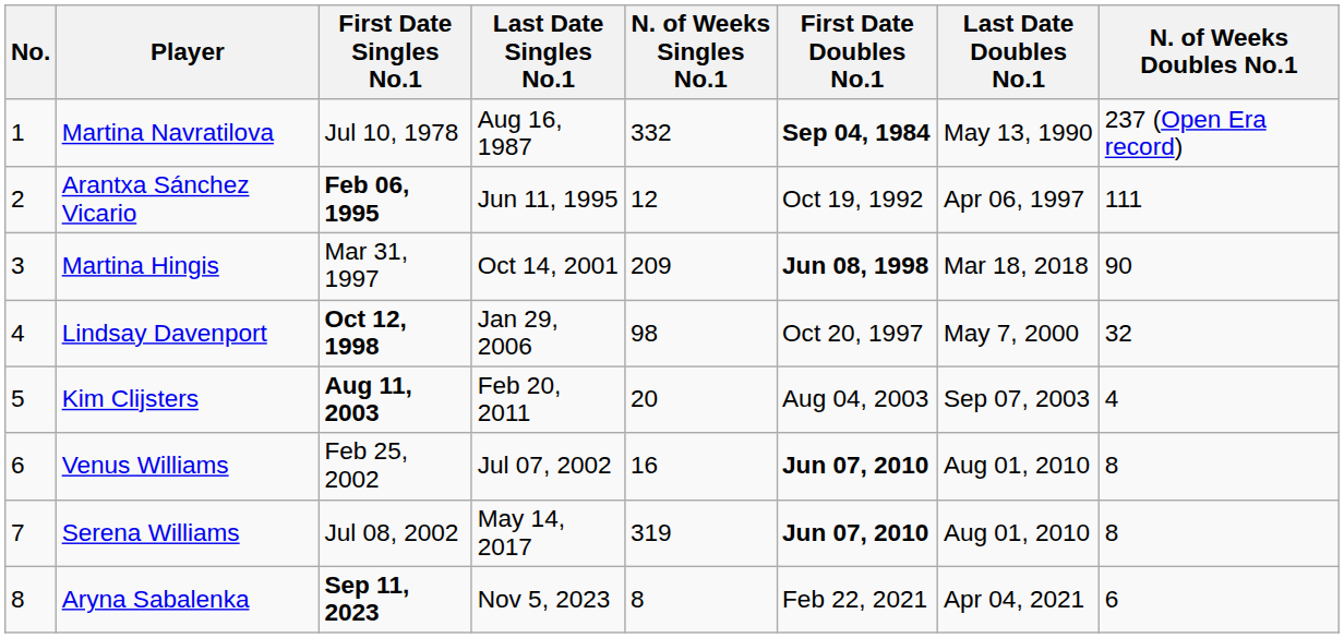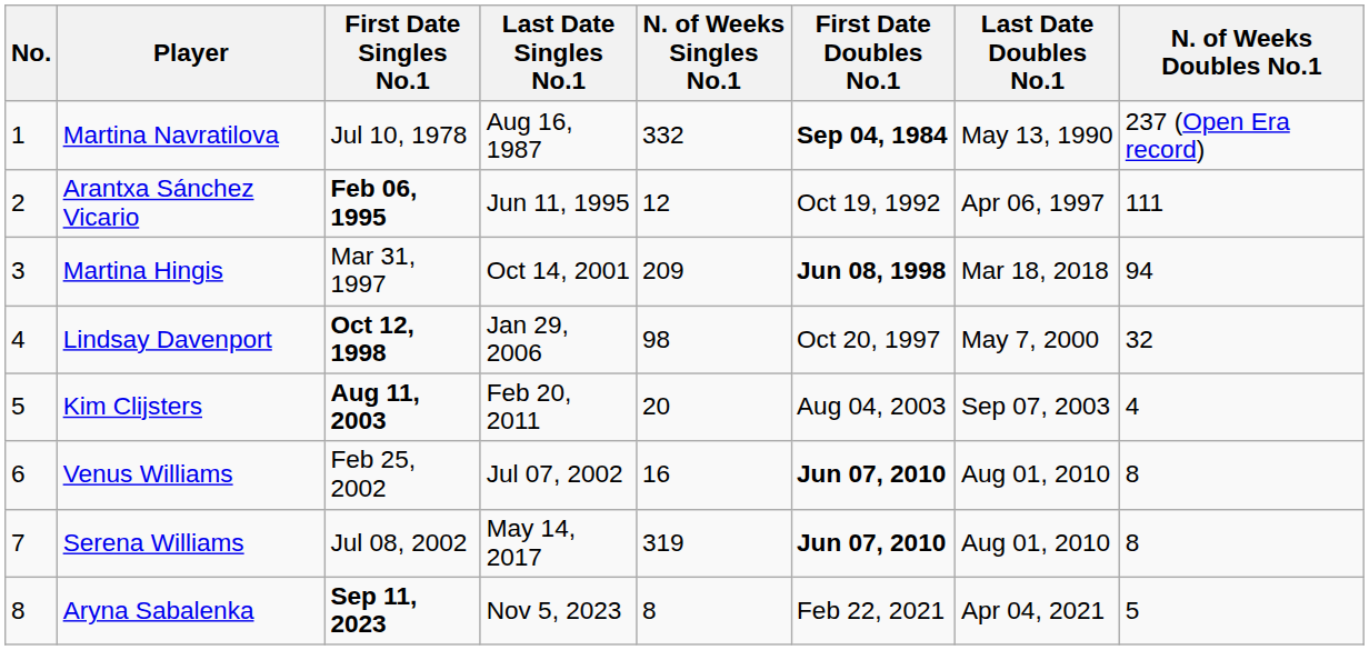 <table class="sortable wikitable">
 <tr>
 <th>No.</th>
 <th>Player</th>
 <th>First Date <br> Singles No.1</th>
 <th>Last Date <br> Singles No.1</th>
 <th>N. of Weeks <br> Singles No.1</th>
 <th>First Date <br> Doubles No.1</th>
 <th>Last Date <br> Doubles No.1</th>
 <th>N. of Weeks <br> Doubles No.1</th>
 </tr>
 <tr>
 <td>1</td>
 <td> <a href='#'>Martina Navratilova</a></td>
 <td>Jul 10, 1978</td>
 <td>Aug 16, 1987</td>
 <td>332</td>
 <td><strong>Sep 04, 1984</strong></td>
 <td>May 13, 1990</td>
 <td>237 (<a href='#'>Open Era record</a>)</td>
 </tr>
 <tr>
 <td>2</td>
 <td> <a href='#'>Arantxa Sánchez Vicario</a></td>
 <td><strong>Feb 06, 1995</strong></td>
 <td>Jun 11, 1995</td>
 <td>12</td>
 <td>Oct 19, 1992</td>
 <td>Apr 06, 1997</td>
 <td>111</td>
 </tr>
 <tr>
 <td>3</td>
 <td> <a href='#'>Martina Hingis</a></td>
 <td>Mar 31, 1997</td>
 <td>Oct 14, 2001</td>
 <td>209</td>
 <td><strong>Jun 08, 1998</strong></td>
 <td>Mar 18, 2018</td>
-<td>90</td>
+<td>94</td>
 </tr>
 <tr>
 <td>4</td>
 <td> <a href='#'>Lindsay Davenport</a></td>
 <td><strong>Oct 12, 1998</strong></td>
 <td>Jan 29, 2006</td>
 <td>98</td>
 <td>Oct 20, 1997</td>
 <td>May 7, 2000</td>
 <td>32</td>
 </tr>
 <tr>
 <td>5</td>
 <td> <a href='#'>Kim Clijsters</a></td>
 <td><strong>Aug 11, 2003</strong></td>
 <td>Feb 20, 2011</td>
 <td>20</td>
 <td>Aug 04, 2003</td>
 <td>Sep 07, 2003</td>
 <td>4</td>
 </tr>
 <tr>
 <td>6</td>
 <td> <a href='#'>Venus Williams</a></td>
 <td>Feb 25, 2002</td>
 <td>Jul 07, 2002</td>
 <td>16</td>
 <td><strong>Jun 07, 2010</strong></td>
 <td>Aug 01, 2010</td>
 <td>8</td>
 </tr>
 <tr>
 <td>7</td>
 <td> <a href='#'>Serena Williams</a></td>
 <td>Jul 08, 2002</td>
 <td>May 14, 2017</td>
 <td>319</td>
 <td><strong>Jun 07, 2010</strong></td>
 <td>Aug 01, 2010</td>
 <td>8</td>
 </tr>
 <tr>
 <td>8</td>
 <td> <a href='#'>Aryna Sabalenka</a></td>
 <td><strong>Sep 11, 2023</strong></td>
 <td>Nov 5, 2023</td>
 <td>8</td>
 <td>Feb 22, 2021</td>
 <td>Apr 04, 2021</td>
-<td>6</td>
+<td>5</td>
 </tr>
 </table>
